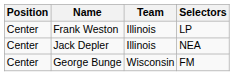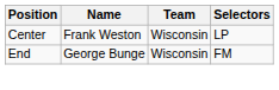 <table class="wikitable" style="font-size: 90%">
 <tr>
 <th>Position</th>
 <th>Name</th>
 <th>Team</th>
 <th>Selectors</th>
 </tr>
 <tr>
 <td>Center</td>
 <td>Frank Weston</td>
-<td>Illinois</td>
+<td>Wisconsin</td>
 <td>LP</td>
 </tr>
 <tr>
-<td>Center</td>
-<td>Jack Depler</td>
-<td>Illinois</td>
-<td>NEA</td>
-</tr>
-<tr>
-<td>Center</td>
+<td>End</td>
 <td>George Bunge</td>
 <td>Wisconsin</td>
 <td>FM</td>
 </tr>
 </table>
